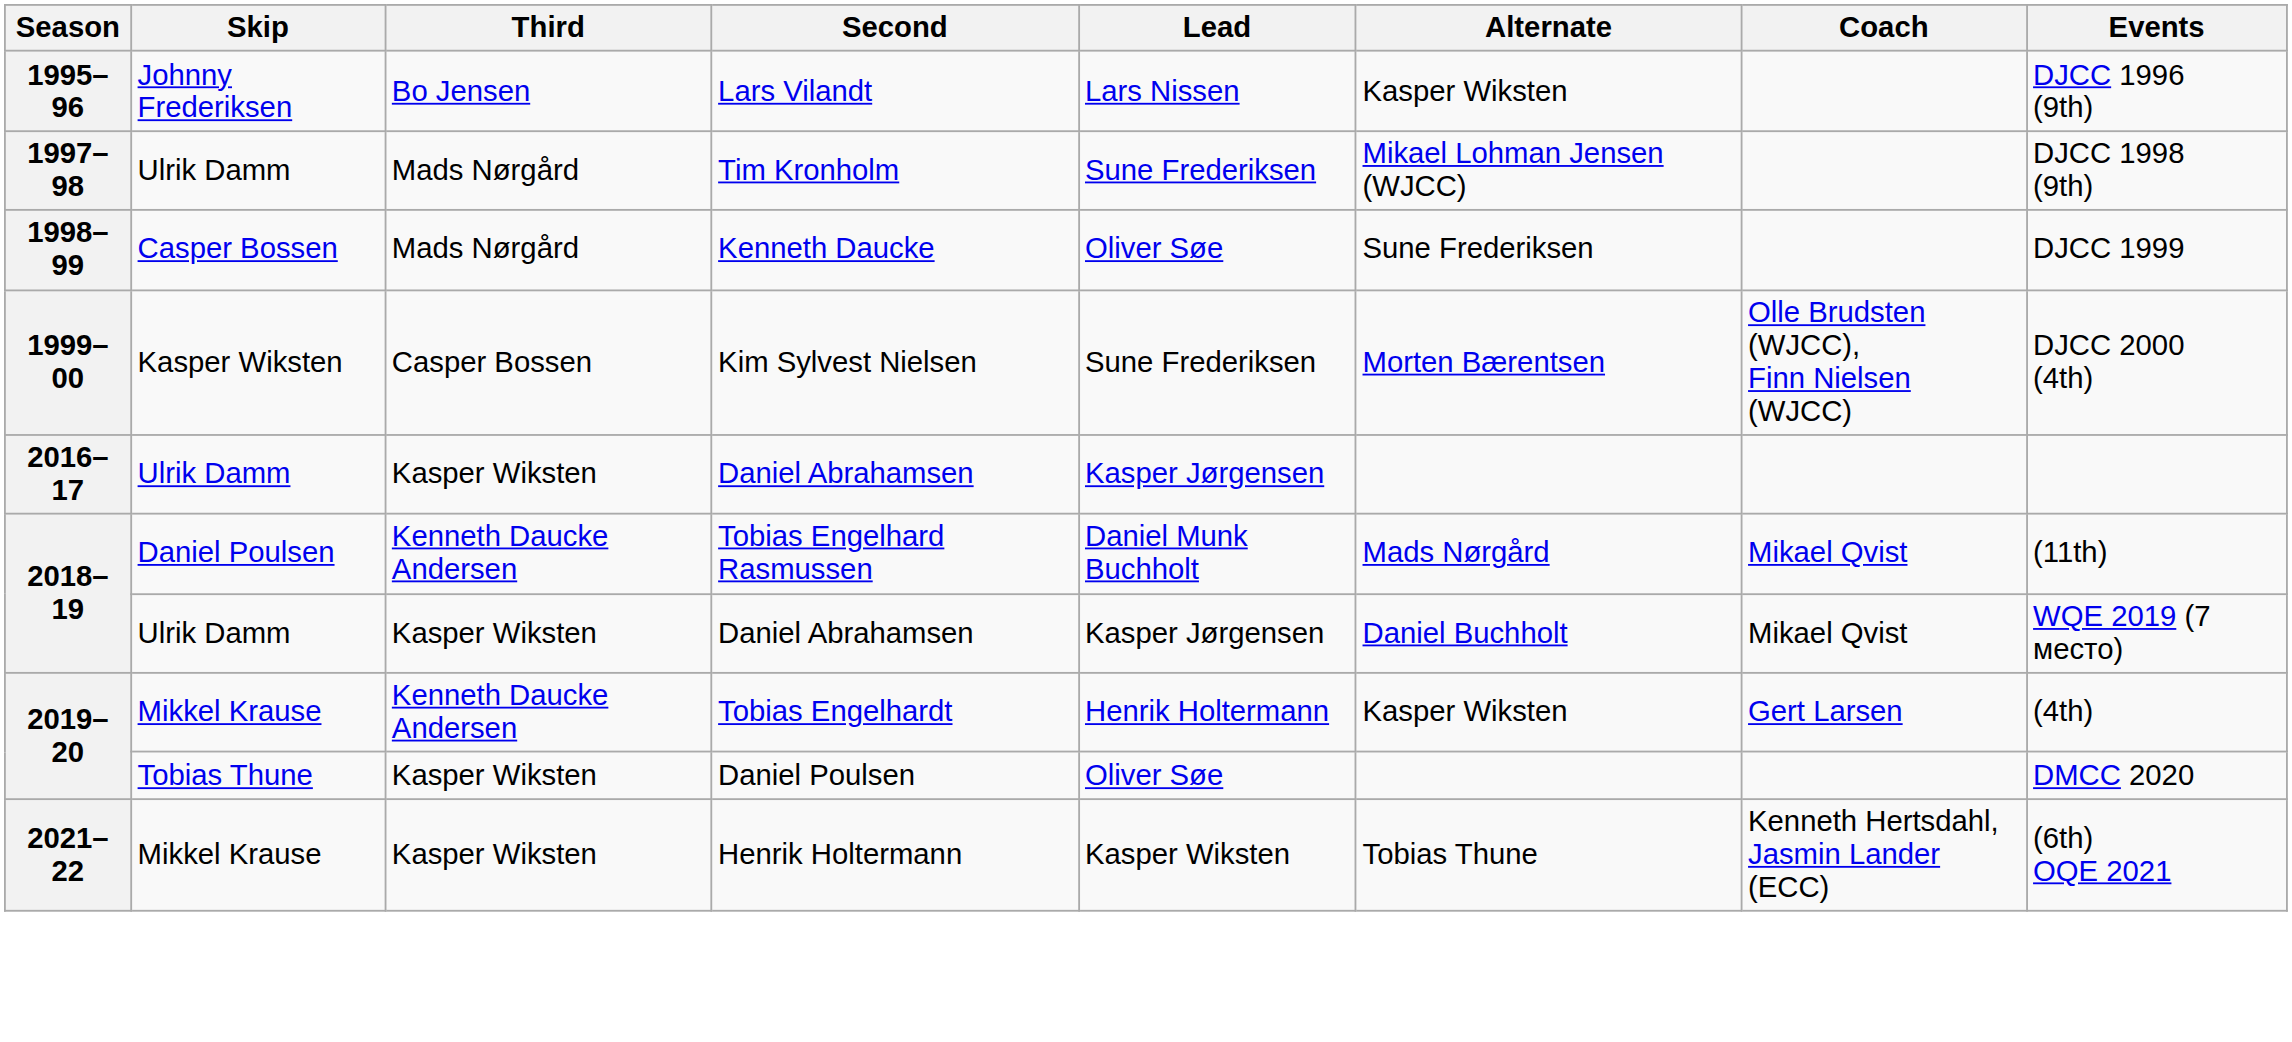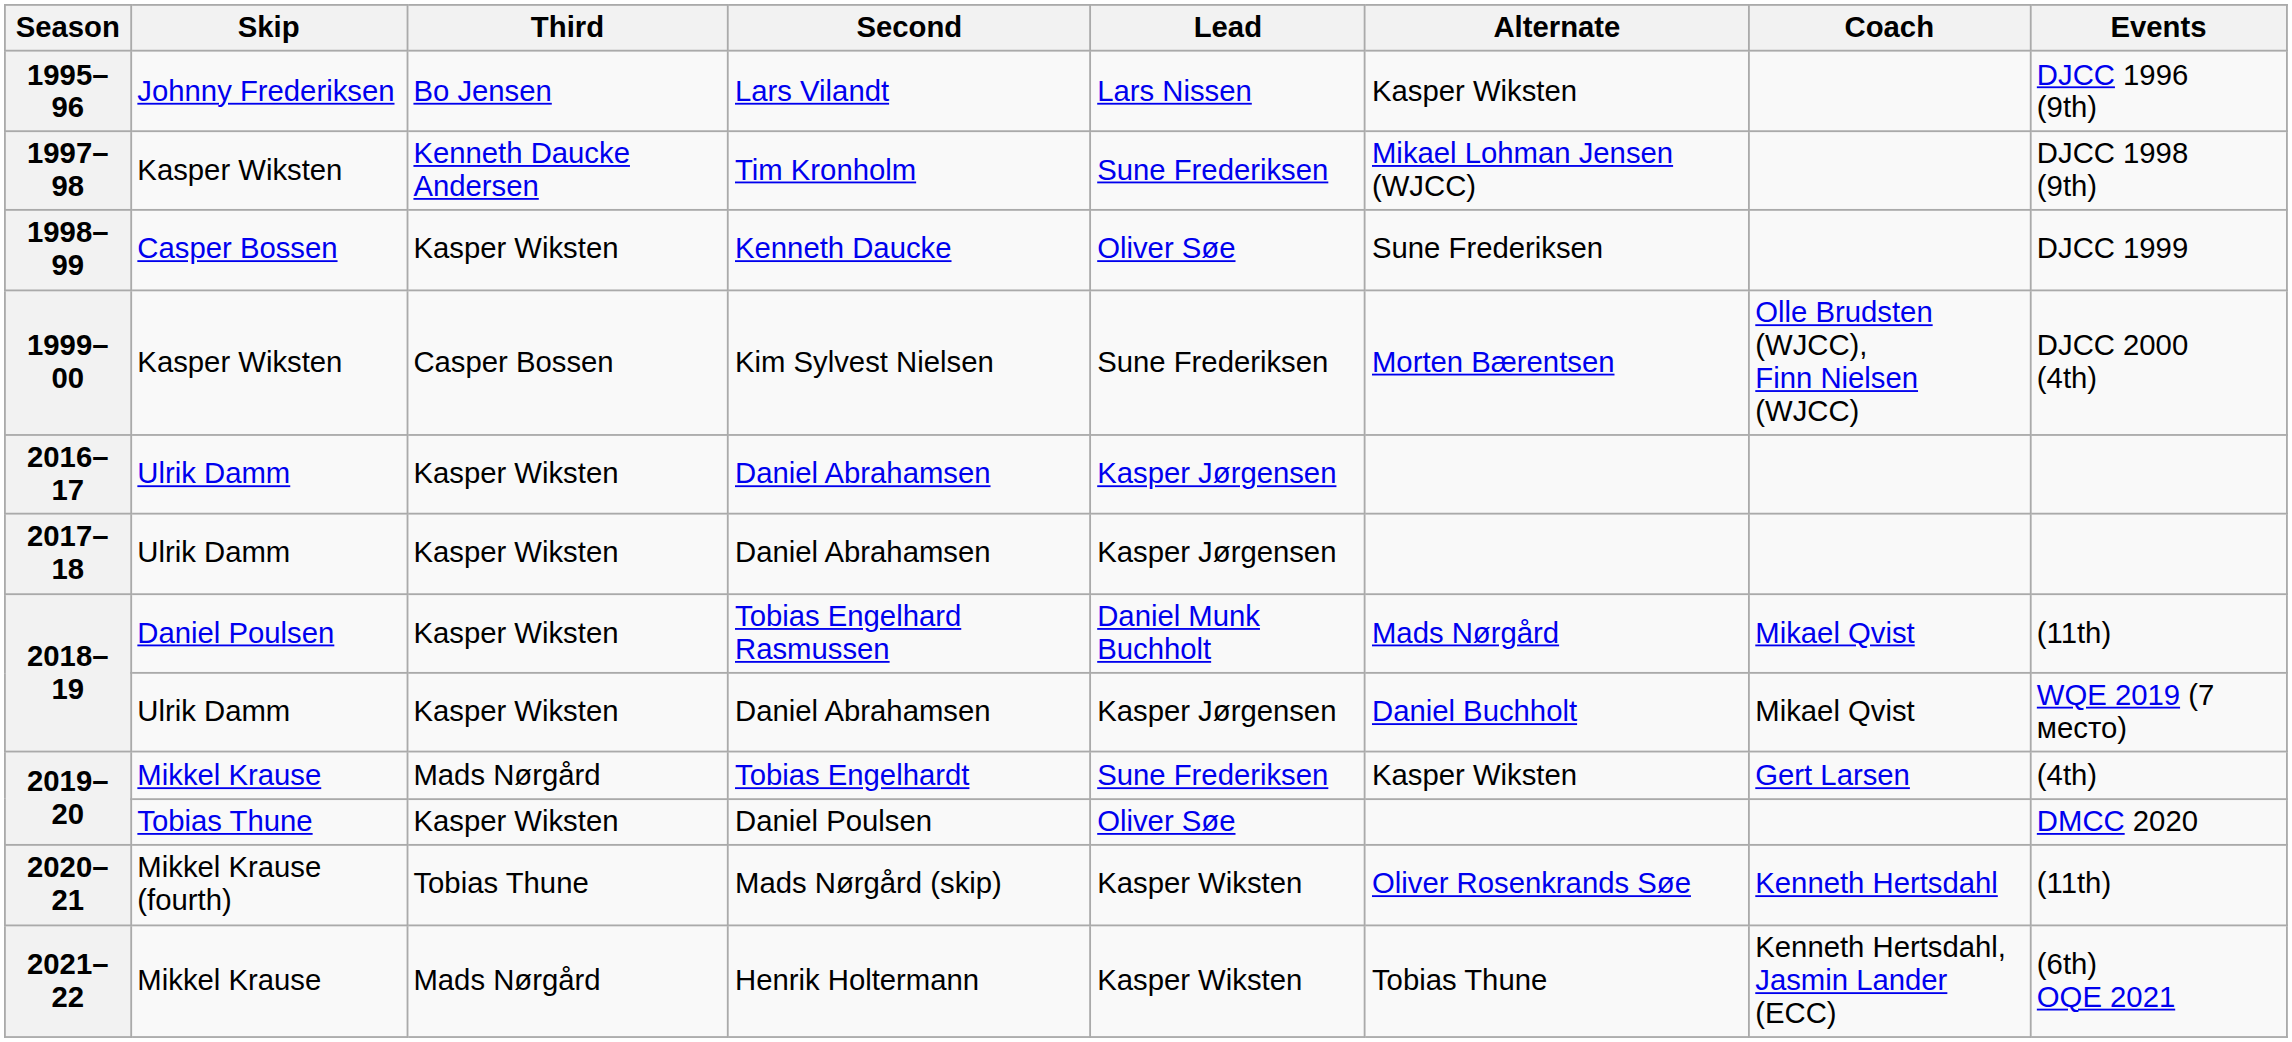 <table class="wikitable">
 <tr>
 <th scope="col">Season</th>
 <th scope="col">Skip</th>
 <th scope="col">Third</th>
 <th scope="col">Second</th>
 <th scope="col">Lead</th>
 <th scope="col">Alternate</th>
 <th scope="col">Coach</th>
 <th scope="col">Events</th>
 </tr>
 <tr>
 <th scope="row">1995–96</th>
 <td><a href='#'>Johnny Frederiksen</a></td>
 <td><a href='#'>Bo Jensen</a></td>
 <td><a href='#'>Lars Vilandt</a></td>
 <td><a href='#'>Lars Nissen</a></td>
 <td>Kasper Wiksten</td>
 <td></td>
 <td><a href='#'>DJCC</a> 1996 <br> (9th)</td>
 </tr>
 <tr>
 <th scope="row">1997–98</th>
-<td>Ulrik Damm</td>
-<td>Mads Nørgård</td>
+<td>Kasper Wiksten</td>
+<td><a href='#'>Kenneth Daucke Andersen</a></td>
 <td><a href='#'>Tim Kronholm</a></td>
 <td><a href='#'>Sune Frederiksen</a></td>
 <td><a href='#'>Mikael Lohman Jensen</a> (WJCC)</td>
 <td></td>
 <td>DJCC 1998 <br> (9th)</td>
 </tr>
 <tr>
 <th scope="row">1998–99</th>
 <td><a href='#'>Casper Bossen</a></td>
-<td>Mads Nørgård</td>
+<td>Kasper Wiksten</td>
 <td><a href='#'>Kenneth Daucke</a></td>
 <td><a href='#'>Oliver Søe</a></td>
 <td>Sune Frederiksen</td>
 <td></td>
 <td>DJCC 1999 </td>
 </tr>
 <tr>
 <th scope="row">1999–00</th>
 <td>Kasper Wiksten</td>
 <td>Casper Bossen</td>
 <td>Kim Sylvest Nielsen</td>
 <td>Sune Frederiksen</td>
 <td><a href='#'>Morten Bærentsen</a></td>
 <td><a href='#'>Olle Brudsten</a> (WJCC),<br><a href='#'>Finn Nielsen</a> (WJCC)</td>
 <td>DJCC 2000 <br> (4th)</td>
 </tr>
 <tr>
 <th scope="row">2016–17</th>
 <td><a href='#'>Ulrik Damm</a></td>
 <td>Kasper Wiksten</td>
 <td><a href='#'>Daniel Abrahamsen</a></td>
 <td><a href='#'>Kasper Jørgensen</a></td>
 <td></td>
 <td></td>
 <td></td>
 </tr>
 <tr>
+<th scope="row">2017–18</th>
+<td>Ulrik Damm</td>
+<td>Kasper Wiksten</td>
+<td>Daniel Abrahamsen</td>
+<td>Kasper Jørgensen</td>
+<td></td>
+<td></td>
+<td></td>
+</tr>
+<tr>
 <th scope="row" rowspan="2">2018–19</th>
 <td><a href='#'>Daniel Poulsen</a></td>
-<td><a href='#'>Kenneth Daucke Andersen</a></td>
+<td>Kasper Wiksten</td>
 <td><a href='#'>Tobias Engelhard Rasmussen</a></td>
 <td><a href='#'>Daniel Munk Buchholt</a></td>
 <td><a href='#'>Mads Nørgård</a></td>
 <td><a href='#'>Mikael Qvist</a></td>
 <td> (11th)</td>
 </tr>
 <tr>
 <td>Ulrik Damm</td>
 <td>Kasper Wiksten</td>
 <td>Daniel Abrahamsen</td>
 <td>Kasper Jørgensen</td>
 <td><a href='#'>Daniel Buchholt</a></td>
 <td>Mikael Qvist</td>
 <td><a href='#'>WQE 2019</a> (7 место)</td>
 </tr>
 <tr>
 <th scope="row" rowspan="2">2019–20</th>
 <td><a href='#'>Mikkel Krause</a></td>
-<td><a href='#'>Kenneth Daucke Andersen</a></td>
+<td>Mads Nørgård</td>
 <td><a href='#'>Tobias Engelhardt</a></td>
-<td><a href='#'>Henrik Holtermann</a></td>
+<td><a href='#'>Sune Frederiksen</a></td>
 <td>Kasper Wiksten</td>
 <td><a href='#'>Gert Larsen</a></td>
 <td> (4th)</td>
 </tr>
 <tr>
 <td><a href='#'>Tobias Thune</a></td>
 <td>Kasper Wiksten</td>
 <td>Daniel Poulsen</td>
 <td><a href='#'>Oliver Søe</a></td>
 <td></td>
 <td></td>
 <td><a href='#'>DMCC</a> 2020 </td>
 </tr>
 <tr>
+<th scope="row">2020–21</th>
+<td>Mikkel Krause (fourth)</td>
+<td>Tobias Thune</td>
+<td>Mads Nørgård (skip)</td>
+<td>Kasper Wiksten</td>
+<td><a href='#'>Oliver Rosenkrands Søe</a></td>
+<td><a href='#'>Kenneth Hertsdahl</a></td>
+<td> (11th)</td>
+</tr>
+<tr>
 <th scope="row">2021–22</th>
 <td>Mikkel Krause</td>
-<td>Kasper Wiksten</td>
+<td>Mads Nørgård</td>
 <td>Henrik Holtermann</td>
 <td>Kasper Wiksten</td>
 <td>Tobias Thune</td>
 <td>Kenneth Hertsdahl,<br><a href='#'>Jasmin Lander</a> (ECC)</td>
 <td> (6th)<br><a href='#'>OQE 2021</a> </td>
 </tr>
 </table>
